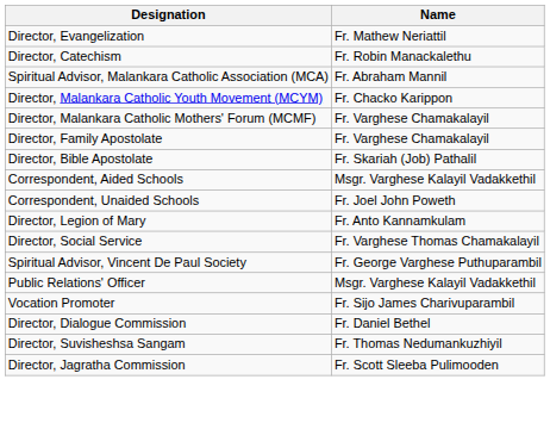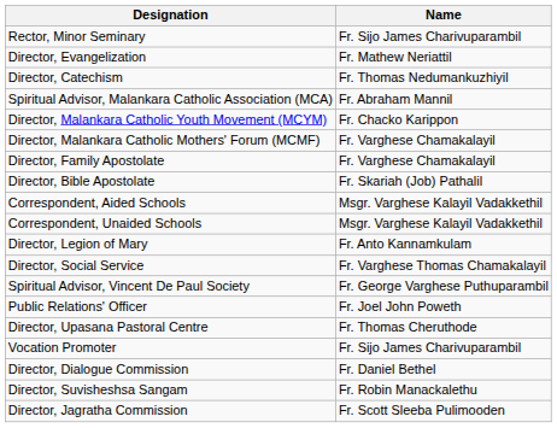 <table class="wikitable">
 <tr>
 <th>Designation</th>
 <th>Name</th>
+</tr>
+<tr>
+<td>Rector, Minor Seminary</td>
+<td>Fr. Sijo James Charivuparambil</td>
 </tr>
 <tr>
 <td>Director, Evangelization</td>
 <td>Fr. Mathew Neriattil</td>
 </tr>
 <tr>
 <td>Director, Catechism</td>
-<td>Fr. Robin Manackalethu</td>
+<td>Fr. Thomas Nedumankuzhiyil</td>
 </tr>
 <tr>
 <td>Spiritual Advisor, Malankara Catholic Association (MCA)</td>
 <td>Fr. Abraham Mannil</td>
 </tr>
 <tr>
 <td>Director, <a href='#'>Malankara Catholic Youth Movement (MCYM)</a></td>
 <td>Fr. Chacko Karippon</td>
 </tr>
 <tr>
 <td>Director, Malankara Catholic Mothers' Forum (MCMF)</td>
 <td>Fr. Varghese Chamakalayil</td>
 </tr>
 <tr>
 <td>Director, Family Apostolate</td>
 <td>Fr. Varghese Chamakalayil</td>
 </tr>
 <tr>
 <td>Director, Bible Apostolate</td>
 <td>Fr. Skariah (Job) Pathalil</td>
 </tr>
 <tr>
 <td>Correspondent, Aided Schools</td>
 <td>Msgr. Varghese Kalayil Vadakkethil</td>
 </tr>
 <tr>
 <td>Correspondent, Unaided Schools</td>
-<td>Fr. Joel John Poweth</td>
+<td>Msgr. Varghese Kalayil Vadakkethil</td>
 </tr>
 <tr>
 <td>Director, Legion of Mary</td>
 <td>Fr. Anto Kannamkulam</td>
 </tr>
 <tr>
 <td>Director, Social Service</td>
 <td>Fr. Varghese Thomas Chamakalayil</td>
 </tr>
 <tr>
 <td>Spiritual Advisor, Vincent De Paul Society</td>
 <td>Fr. George Varghese Puthuparambil</td>
 </tr>
 <tr>
 <td>Public Relations' Officer</td>
-<td>Msgr. Varghese Kalayil Vadakkethil</td>
+<td>Fr. Joel John Poweth</td>
+</tr>
+<tr>
+<td>Director, Upasana Pastoral Centre</td>
+<td>Fr. Thomas Cheruthode</td>
 </tr>
 <tr>
 <td>Vocation Promoter</td>
 <td>Fr. Sijo James Charivuparambil</td>
 </tr>
 <tr>
 <td>Director, Dialogue Commission</td>
 <td>Fr. Daniel Bethel</td>
 </tr>
 <tr>
 <td>Director, Suvisheshsa Sangam</td>
-<td>Fr. Thomas Nedumankuzhiyil</td>
+<td>Fr. Robin Manackalethu</td>
 </tr>
 <tr>
 <td>Director, Jagratha Commission</td>
 <td>Fr. Scott Sleeba Pulimooden</td>
 </tr>
 </table>
